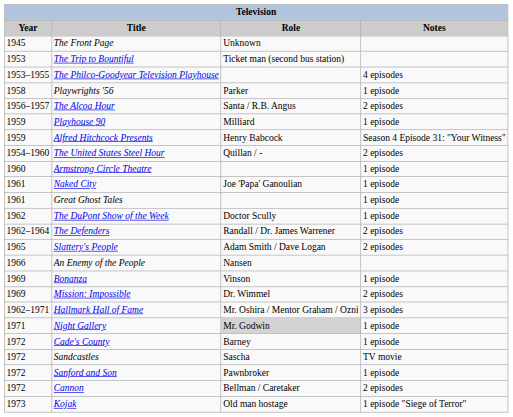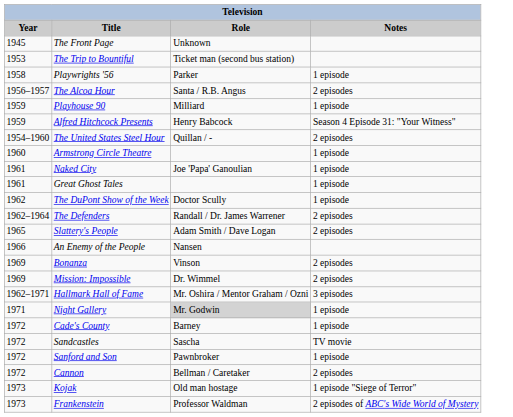 <table class= "wikitable sortable" style="font-size:90%;" ;>
 <tr>
 <th colspan=4 style="background:#B0C4DE;">Television</th>
 </tr>
 <tr style="text-align:center;">
 <th style="background:#ccc;">Year</th>
 <th style="background:#ccc;">Title</th>
 <th style="background:#ccc;">Role</th>
 <th style="background:#ccc;">Notes</th>
 </tr>
 <tr>
 <td>1945</td>
 <td><em>The Front Page</em></td>
 <td>Unknown</td>
 <td></td>
 </tr>
 <tr>
 <td>1953</td>
 <td><em><a href='#'>The Trip to Bountiful</a></em></td>
 <td>Ticket man (second bus station)</td>
 <td></td>
-</tr>
-<tr>
-<td>1953–1955</td>
-<td><em><a href='#'>The Philco-Goodyear Television Playhouse</a></em></td>
-<td></td>
-<td>4 episodes</td>
 </tr>
 <tr>
 <td>1958</td>
 <td><em>Playwrights '56</em></td>
 <td>Parker</td>
 <td>1 episode</td>
 </tr>
 <tr>
 <td>1956–1957</td>
 <td><em><a href='#'>The Alcoa Hour</a></em></td>
 <td>Santa / R.B. Angus</td>
 <td>2 episodes</td>
 </tr>
 <tr>
 <td>1959</td>
 <td><em><a href='#'>Playhouse 90</a></em></td>
 <td>Milliard</td>
 <td>1 episode</td>
 </tr>
 <tr>
 <td>1959</td>
 <td><em><a href='#'>Alfred Hitchcock Presents</a></em></td>
 <td>Henry Babcock</td>
 <td>Season 4 Episode 31: "Your Witness"</td>
 </tr>
 <tr>
 <td>1954–1960</td>
 <td><em><a href='#'>The United States Steel Hour</a></em></td>
 <td>Quillan / -</td>
 <td>2 episodes</td>
 </tr>
 <tr>
 <td>1960</td>
 <td><em><a href='#'>Armstrong Circle Theatre</a></em></td>
 <td></td>
 <td>1 episode</td>
 </tr>
 <tr>
 <td>1961</td>
 <td><em><a href='#'>Naked City</a></em></td>
 <td>Joe 'Papa' Ganoulian</td>
 <td>1 episode</td>
 </tr>
 <tr>
 <td>1961</td>
 <td><em>Great Ghost Tales</em></td>
 <td></td>
 <td>1 episode</td>
 </tr>
 <tr>
 <td>1962</td>
 <td><em><a href='#'>The DuPont Show of the Week</a></em></td>
 <td>Doctor Scully</td>
 <td>1 episode</td>
 </tr>
 <tr>
 <td>1962–1964</td>
 <td><em><a href='#'>The Defenders</a></em></td>
 <td>Randall / Dr. James Warrener</td>
 <td>2 episodes</td>
 </tr>
 <tr>
 <td>1965</td>
 <td><em><a href='#'>Slattery's People</a></em></td>
 <td>Adam Smith / Dave Logan</td>
 <td>2 episodes</td>
 </tr>
 <tr>
 <td>1966</td>
 <td><em>An Enemy of the People</em></td>
 <td>Nansen</td>
 <td></td>
 </tr>
 <tr>
 <td>1969</td>
 <td><em><a href='#'>Bonanza</a></em></td>
 <td>Vinson</td>
-<td>1 episode</td>
+<td>2 episodes</td>
 </tr>
 <tr>
 <td>1969</td>
 <td><em><a href='#'>Mission: Impossible</a></em></td>
 <td>Dr. Wimmel</td>
 <td>2 episodes</td>
 </tr>
 <tr>
 <td>1962–1971</td>
 <td><em><a href='#'>Hallmark Hall of Fame</a></em></td>
 <td>Mr. Oshira / Mentor Graham / Ozni</td>
 <td>3 episodes</td>
 </tr>
 <tr>
 <td>1971</td>
 <td><em><a href='#'>Night Gallery</a></em></td>
 <td style="background: lightgrey;">Mr. Godwin</td>
 <td>1 episode</td>
 </tr>
 <tr>
 <td>1972</td>
 <td><em><a href='#'>Cade's County</a></em></td>
 <td>Barney</td>
 <td>1 episode</td>
 </tr>
 <tr>
 <td>1972</td>
 <td><em>Sandcastles</em></td>
 <td>Sascha</td>
 <td>TV movie</td>
 </tr>
 <tr>
 <td>1972</td>
 <td><em><a href='#'>Sanford and Son</a></em></td>
 <td>Pawnbroker</td>
 <td>1 episode</td>
 </tr>
 <tr>
 <td>1972</td>
 <td><em><a href='#'>Cannon</a></em></td>
 <td>Bellman / Caretaker</td>
 <td>2 episodes</td>
 </tr>
 <tr>
 <td>1973</td>
 <td><em><a href='#'>Kojak</a></em></td>
 <td>Old man hostage</td>
 <td>1 episode "Siege of Terror"</td>
 </tr>
+<tr>
+<td>1973</td>
+<td><em><a href='#'>Frankenstein</a></em></td>
+<td>Professor Waldman</td>
+<td>2 episodes of <em><a href='#'>ABC's Wide World of Mystery</a></em></td>
+</tr>
 </table>
